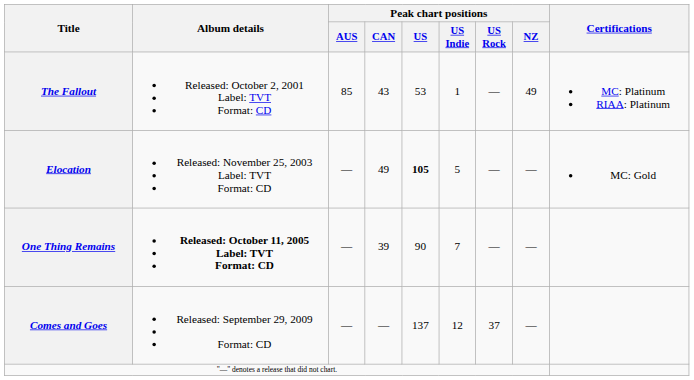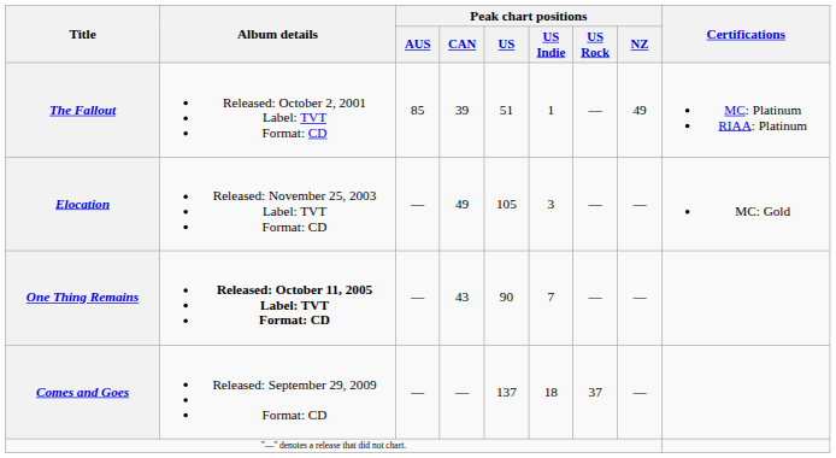 <table class="wikitable plainrowheaders" style="text-align:center;">
 <tr>
 <th scope="col" rowspan="2" style="width:11em;">Title</th>
 <th scope="col" rowspan="2" style="width:17em;">Album details</th>
 <th scope="col" colspan="6">Peak chart positions</th>
 <th scope="col" rowspan="2" style="width:12em;"><a href='#'>Certifications</a></th>
 </tr>
 <tr>
 <th style="width:3em;font-size:95%;"><a href='#'>AUS</a><br></th>
 <th style="width:3em;font-size:95%;"><a href='#'>CAN</a><br></th>
 <th style="width:3em;font-size:95%;"><a href='#'>US</a><br></th>
 <th style="width:3em;font-size:95%;"><a href='#'>US<br>Indie</a><br></th>
 <th style="width:3em;font-size:95%;"><a href='#'>US<br>Rock</a><br></th>
 <th style="width:3em;font-size:95%;"><a href='#'>NZ</a><br></th>
 </tr>
 <tr>
 <th scope="row"><em><a href='#'>The Fallout</a></em></th>
 <td><br><ul><li>Released: October 2, 2001</li><li>Label: <a href='#'>TVT</a></li><li>Format: <a href='#'>CD</a></li></ul></td>
 <td>85</td>
-<td>43</td>
-<td>53</td>
+<td>39</td>
+<td>51</td>
 <td>1</td>
 <td>—</td>
 <td>49</td>
 <td><br><ul><li><a href='#'>MC</a>: Platinum</li><li><a href='#'>RIAA</a>: Platinum</li></ul></td>
 </tr>
 <tr>
 <th scope="row"><em><a href='#'>Elocation</a></em></th>
 <td><br><ul><li>Released: November 25, 2003</li><li>Label: TVT</li><li>Format: CD</li></ul></td>
 <td>—</td>
 <td>49</td>
-<td><strong>105</strong></td>
-<td>5</td>
+<td>105</td>
+<td>3</td>
 <td>—</td>
 <td>—</td>
 <td><br><ul><li>MC: Gold</li></ul></td>
 </tr>
 <tr>
 <th scope="row"><em><a href='#'>One Thing Remains</a></em></th>
 <td><strong><br><ul><li>Released: October 11, 2005</li><li>Label: TVT</li><li>Format: CD</li></ul></strong></td>
 <td>—</td>
-<td>39</td>
+<td>43</td>
 <td>90</td>
 <td>7</td>
 <td>—</td>
 <td>—</td>
 <td></td>
 </tr>
 <tr>
 <th scope="row"><em><a href='#'>Comes and Goes</a></em></th>
 <td><br><ul><li>Released: September 29, 2009</li><li></li><li>Format: CD</li></ul></td>
 <td>—</td>
 <td>—</td>
 <td>137</td>
-<td>12</td>
+<td>18</td>
 <td>37</td>
 <td>—</td>
 <td></td>
 </tr>
 <tr>
 <td align="center" colspan="8" style="font-size:8pt">"—" denotes a release that did not chart.</td>
 </tr>
 </table>
